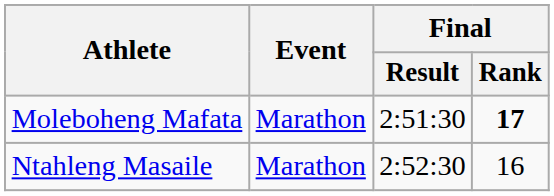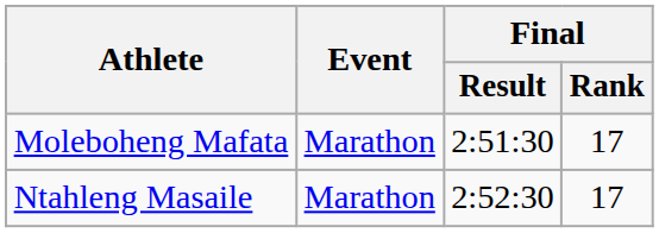 <table class="wikitable" style="font-size:90%">
 <tr>
 <th rowspan=2>Athlete</th>
 <th rowspan=2>Event</th>
 <th colspan=2>Final</th>
 </tr>
 <tr style="font-size:95%">
 <th>Result</th>
 <th>Rank</th>
 </tr>
 <tr align=center>
 <td align=left><a href='#'>Moleboheng Mafata</a></td>
 <td align=left><a href='#'>Marathon</a></td>
 <td>2:51:30</td>
-<td><strong>17</strong></td>
+<td>17</td>
 </tr>
 <tr align=center>
 <td align=left><a href='#'>Ntahleng Masaile</a></td>
 <td align=left><a href='#'>Marathon</a></td>
 <td>2:52:30</td>
-<td>16</td>
+<td>17</td>
 </tr>
 </table>
